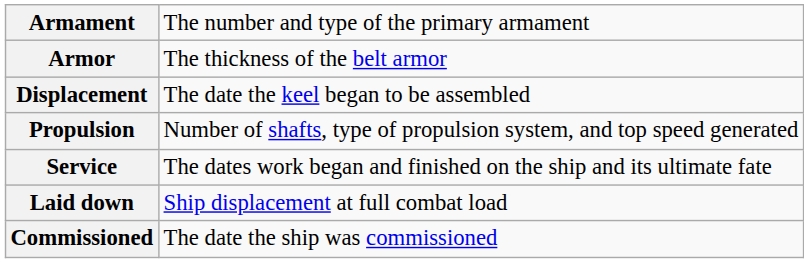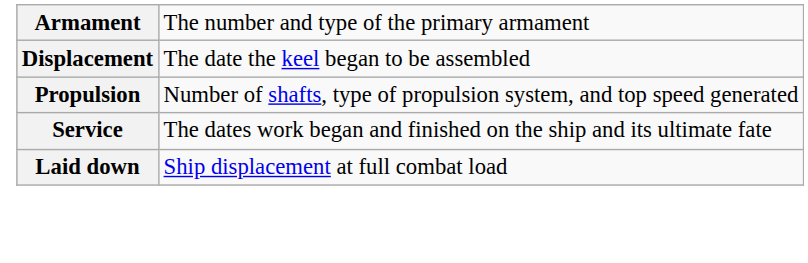 <table class="wikitable plainrowheaders" style="float: right; margin: 0 0 0 1em;">
 <tr>
 <th scope="row">Armament</th>
 <td>The number and type of the primary armament</td>
-</tr>
-<tr>
-<th scope="row">Armor</th>
-<td>The thickness of the <a href='#'>belt armor</a></td>
 </tr>
 <tr>
 <th scope="row">Displacement</th>
 <td>The date the <a href='#'>keel</a> began to be assembled</td>
 </tr>
 <tr>
 <th scope="row">Propulsion</th>
 <td>Number of <a href='#'>shafts</a>, type of propulsion system, and top speed generated</td>
 </tr>
 <tr>
 <th scope="row">Service</th>
 <td>The dates work began and finished on the ship and its ultimate fate</td>
 </tr>
 <tr>
 <th scope="row">Laid down</th>
 <td><a href='#'>Ship displacement</a> at full combat load</td>
 </tr>
-<tr>
-<th scope="row">Commissioned</th>
-<td>The date the ship was <a href='#'>commissioned</a></td>
-</tr>
 </table>
